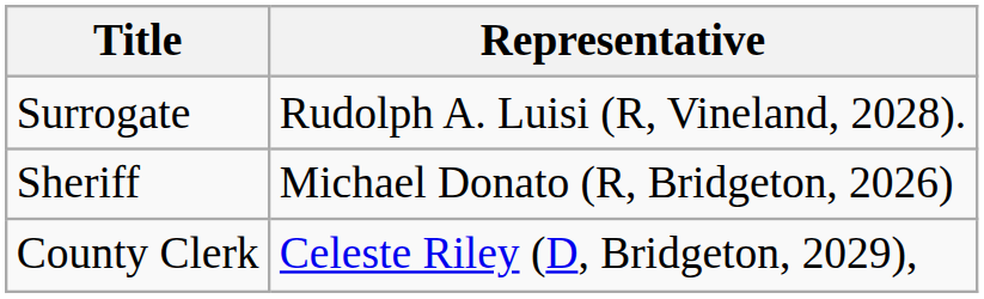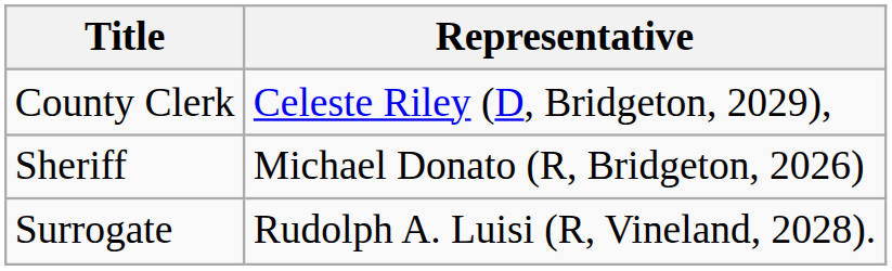 <table class="wikitable sortable">
 <tr>
 <th>Title</th>
 <th>Representative</th>
 </tr>
 <tr>
-<td>Surrogate</td>
-<td>Rudolph A. Luisi (R, Vineland, 2028).</td>
+<td>County Clerk</td>
+<td><a href='#'>Celeste Riley</a> (<a href='#'>D</a>, Bridgeton, 2029),</td>
 </tr>
 <tr>
 <td>Sheriff</td>
 <td>Michael Donato (R, Bridgeton, 2026)</td>
 </tr>
 <tr>
-<td>County Clerk</td>
-<td><a href='#'>Celeste Riley</a> (<a href='#'>D</a>, Bridgeton, 2029),</td>
+<td>Surrogate</td>
+<td>Rudolph A. Luisi (R, Vineland, 2028).</td>
 </tr>
 </table>
